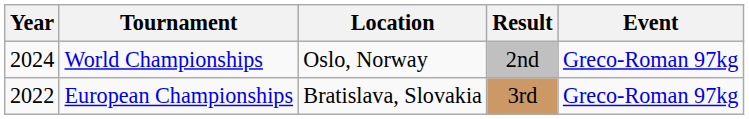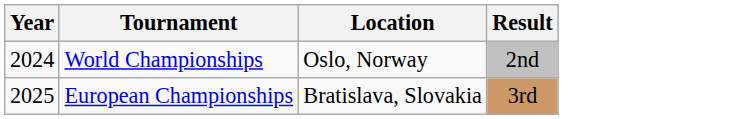 <table class="wikitable" style="font-size:95%;">
 <tr>
 <th>Year</th>
 <th>Tournament</th>
 <th>Location</th>
 <th>Result</th>
-<th>Event</th>
 </tr>
 <tr>
 <td>2024</td>
 <td><a href='#'>World Championships</a></td>
 <td>Oslo, Norway</td>
 <td align="center" bgcolor="silver">2nd</td>
-<td><a href='#'>Greco-Roman 97kg</a></td>
 </tr>
 <tr>
-<td>2022</td>
+<td>2025</td>
 <td><a href='#'>European Championships</a></td>
 <td>Bratislava, Slovakia</td>
 <td align="center" bgcolor="cc9966">3rd</td>
-<td><a href='#'>Greco-Roman 97kg</a></td>
 </tr>
 </table>
